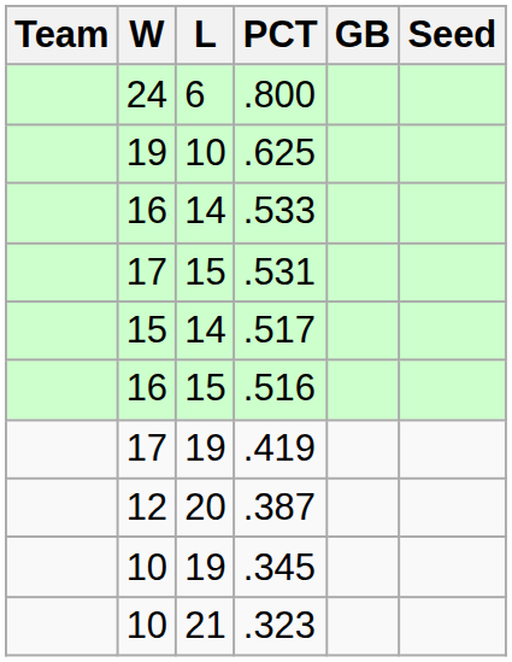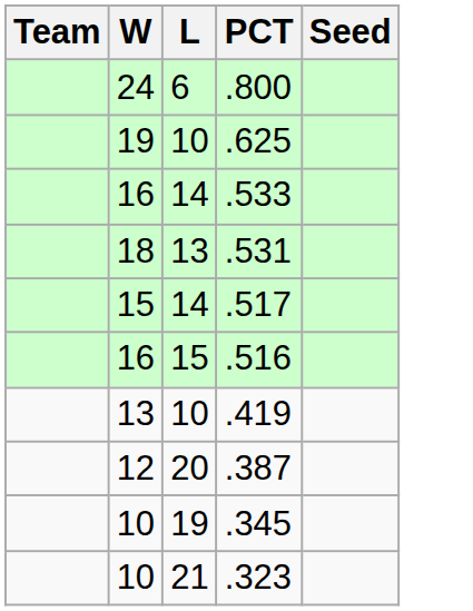 <table class=wikitable>
 <tr>
 <th>Team</th>
 <th>W</th>
 <th>L</th>
 <th>PCT</th>
-<th>GB</th>
 <th>Seed</th>
 </tr>
 <tr bgcolor=#ccffcc>
 <td></td>
 <td>24</td>
 <td>6</td>
 <td>.800</td>
 <td></td>
-<td></td>
 </tr>
 <tr bgcolor=#ccffcc>
 <td></td>
 <td>19</td>
 <td>10</td>
 <td>.625</td>
-<td></td>
 <td></td>
 </tr>
 <tr bgcolor=#ccffcc>
 <td></td>
 <td>16</td>
 <td>14</td>
 <td>.533</td>
 <td></td>
-<td></td>
 </tr>
 <tr bgcolor=#ccffcc>
 <td></td>
-<td>17</td>
-<td>15</td>
+<td>18</td>
+<td>13</td>
 <td>.531</td>
-<td></td>
 <td></td>
 </tr>
 <tr bgcolor=#ccffcc>
 <td></td>
 <td>15</td>
 <td>14</td>
 <td>.517</td>
 <td></td>
-<td></td>
 </tr>
 <tr bgcolor=#ccffcc>
 <td></td>
 <td>16</td>
 <td>15</td>
 <td>.516</td>
 <td></td>
-<td></td>
 </tr>
 <tr 8>
 <td></td>
-<td>17</td>
-<td>19</td>
+<td>13</td>
+<td>10</td>
 <td>.419</td>
-<td></td>
 <td></td>
 </tr>
 <tr>
 <td></td>
 <td>12</td>
 <td>20</td>
 <td>.387</td>
 <td></td>
-<td></td>
 </tr>
 <tr>
 <td></td>
 <td>10</td>
 <td>19</td>
 <td>.345</td>
-<td></td>
 <td></td>
 </tr>
 <tr>
 <td></td>
 <td>10</td>
 <td>21</td>
 <td>.323</td>
 <td></td>
-<td></td>
 </tr>
 </table>
